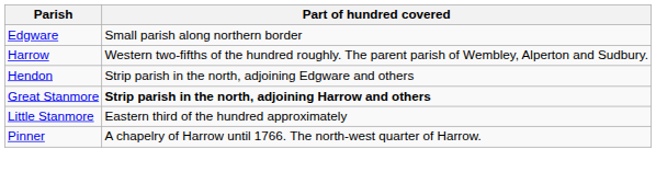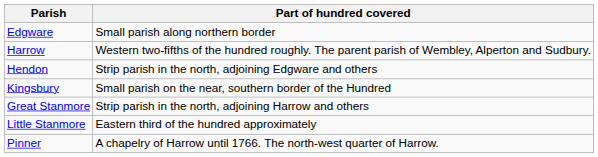 <table class=wikitable>
 <tr>
 <th>Parish</th>
 <th>Part of hundred covered</th>
 </tr>
 <tr>
 <td><a href='#'>Edgware</a></td>
 <td>Small parish along northern border</td>
 </tr>
 <tr>
 <td><a href='#'>Harrow</a></td>
 <td>Western two-fifths of the hundred roughly. The parent parish of Wembley, Alperton and Sudbury.</td>
 </tr>
 <tr>
 <td><a href='#'>Hendon</a></td>
 <td>Strip parish in the north, adjoining Edgware and others</td>
 </tr>
 <tr>
+<td><a href='#'>Kingsbury</a></td>
+<td>Small parish on the near, southern border of the Hundred</td>
+</tr>
+<tr>
 <td><a href='#'>Great Stanmore</a></td>
-<td><strong>Strip parish in the north, adjoining Harrow and others</strong></td>
+<td>Strip parish in the north, adjoining Harrow and others</td>
 </tr>
 <tr>
 <td><a href='#'>Little Stanmore</a></td>
 <td>Eastern third of the hundred approximately</td>
 </tr>
 <tr>
 <td><a href='#'>Pinner</a></td>
 <td>A chapelry of Harrow until 1766. The north-west quarter of Harrow.</td>
 </tr>
 </table>
